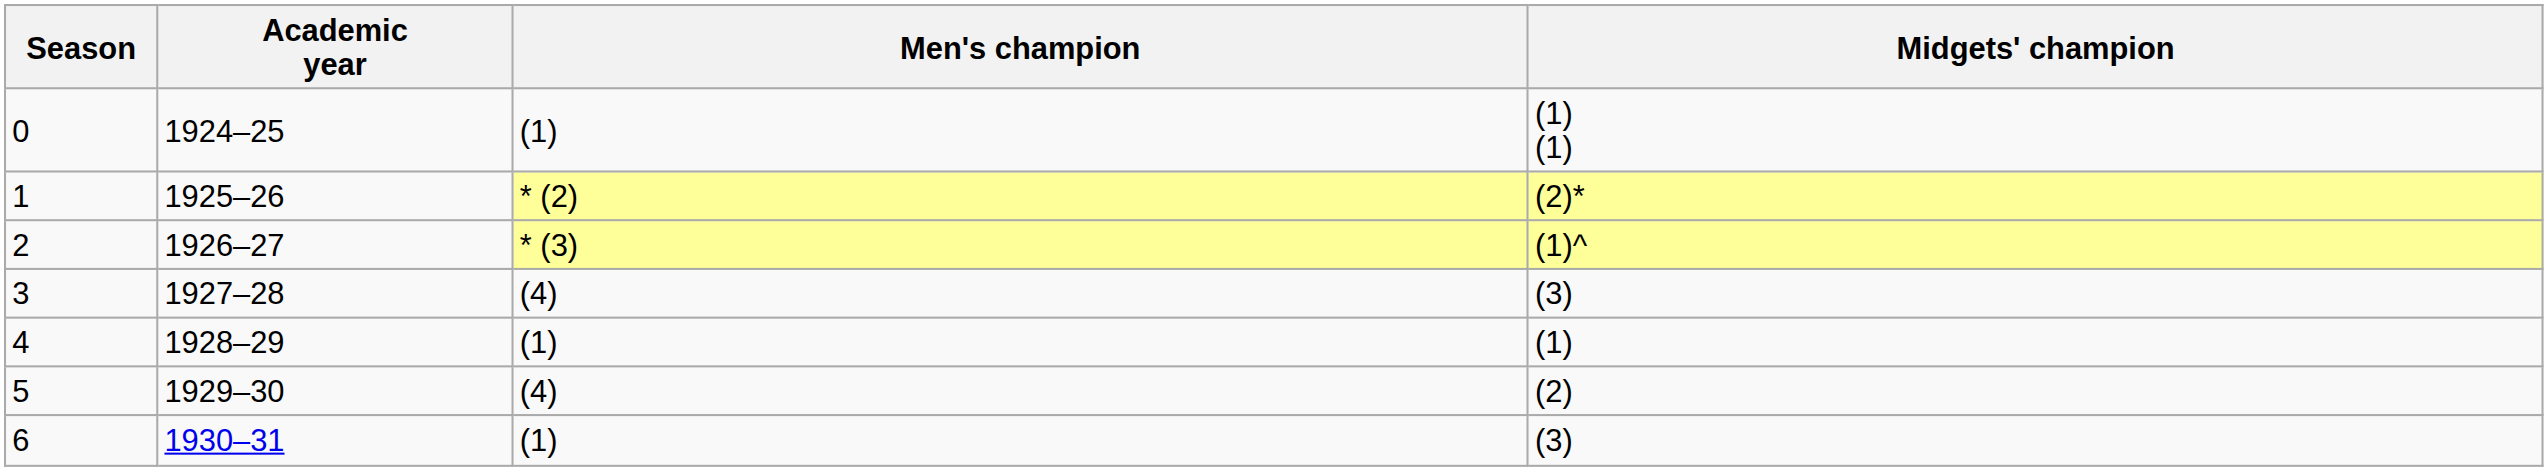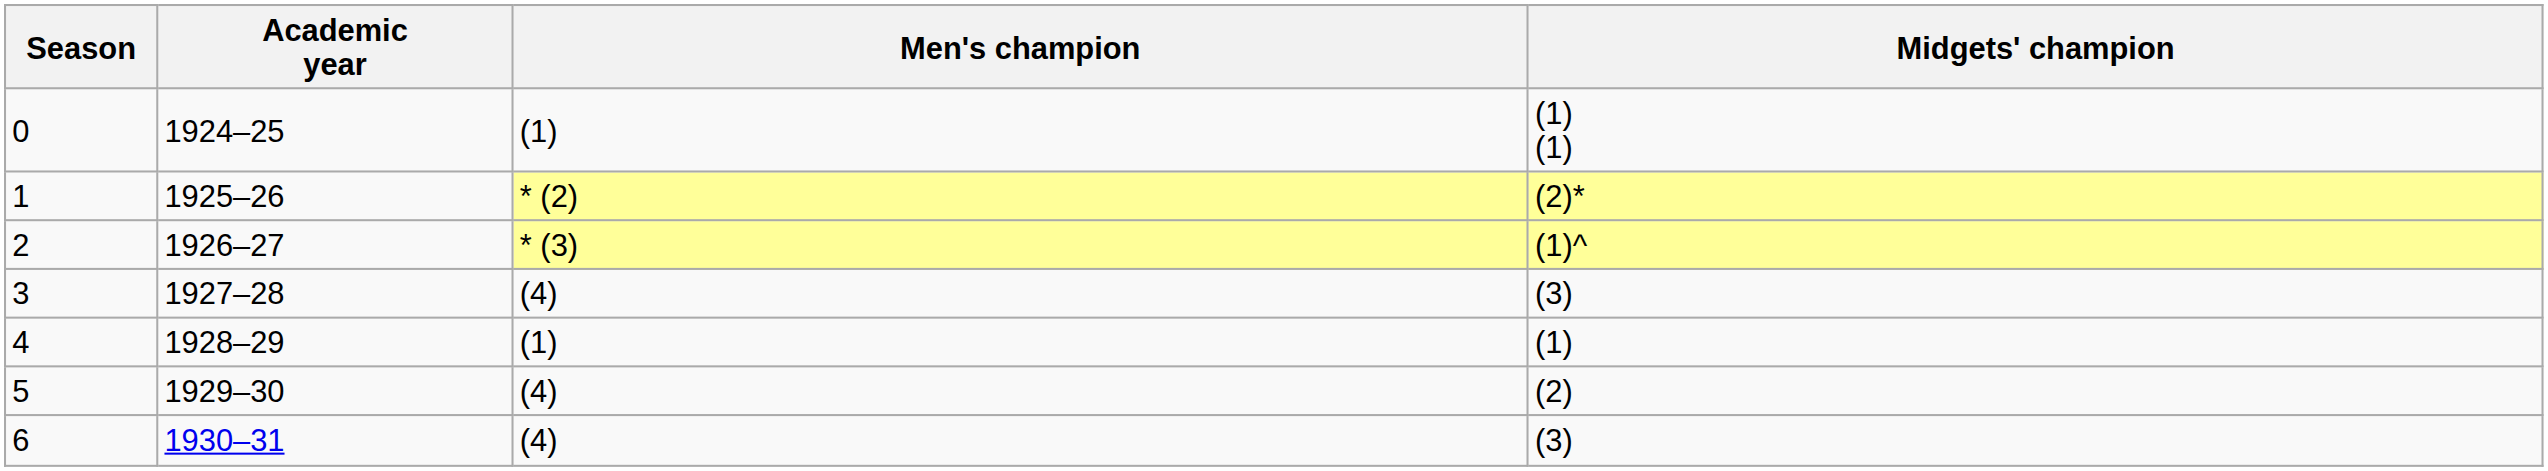 <table class="wikitable" width=99% style="font-size:95%;">
 <tr>
 <th width="6%">Season</th>
 <th width="14%">Academic<br>year</th>
 <th width="40%">Men's champion</th>
 <th width="40%">Midgets' champion</th>
 </tr>
 <tr>
 <td>0</td>
 <td>1924–25</td>
 <td> (1)</td>
 <td> (1)<br> (1)</td>
 </tr>
 <tr>
 <td>1</td>
 <td>1925–26</td>
 <td bgcolor="#FFFF99">* (2)</td>
 <td bgcolor="#FFFF99"> (2)*</td>
 </tr>
 <tr>
 <td>2</td>
 <td>1926–27</td>
 <td bgcolor="#FFFF99">* (3)</td>
 <td bgcolor="#FFFF99"> (1)^</td>
 </tr>
 <tr>
 <td>3</td>
 <td>1927–28</td>
 <td> (4)</td>
 <td> (3)</td>
 </tr>
 <tr>
 <td>4</td>
 <td>1928–29</td>
 <td> (1)</td>
 <td> (1)</td>
 </tr>
 <tr>
 <td>5</td>
 <td>1929–30</td>
 <td> (4)</td>
 <td> (2)</td>
 </tr>
 <tr>
 <td>6</td>
 <td><a href='#'>1930–31</a></td>
-<td> (1)</td>
+<td> (4)</td>
 <td> (3)</td>
 </tr>
 </table>
